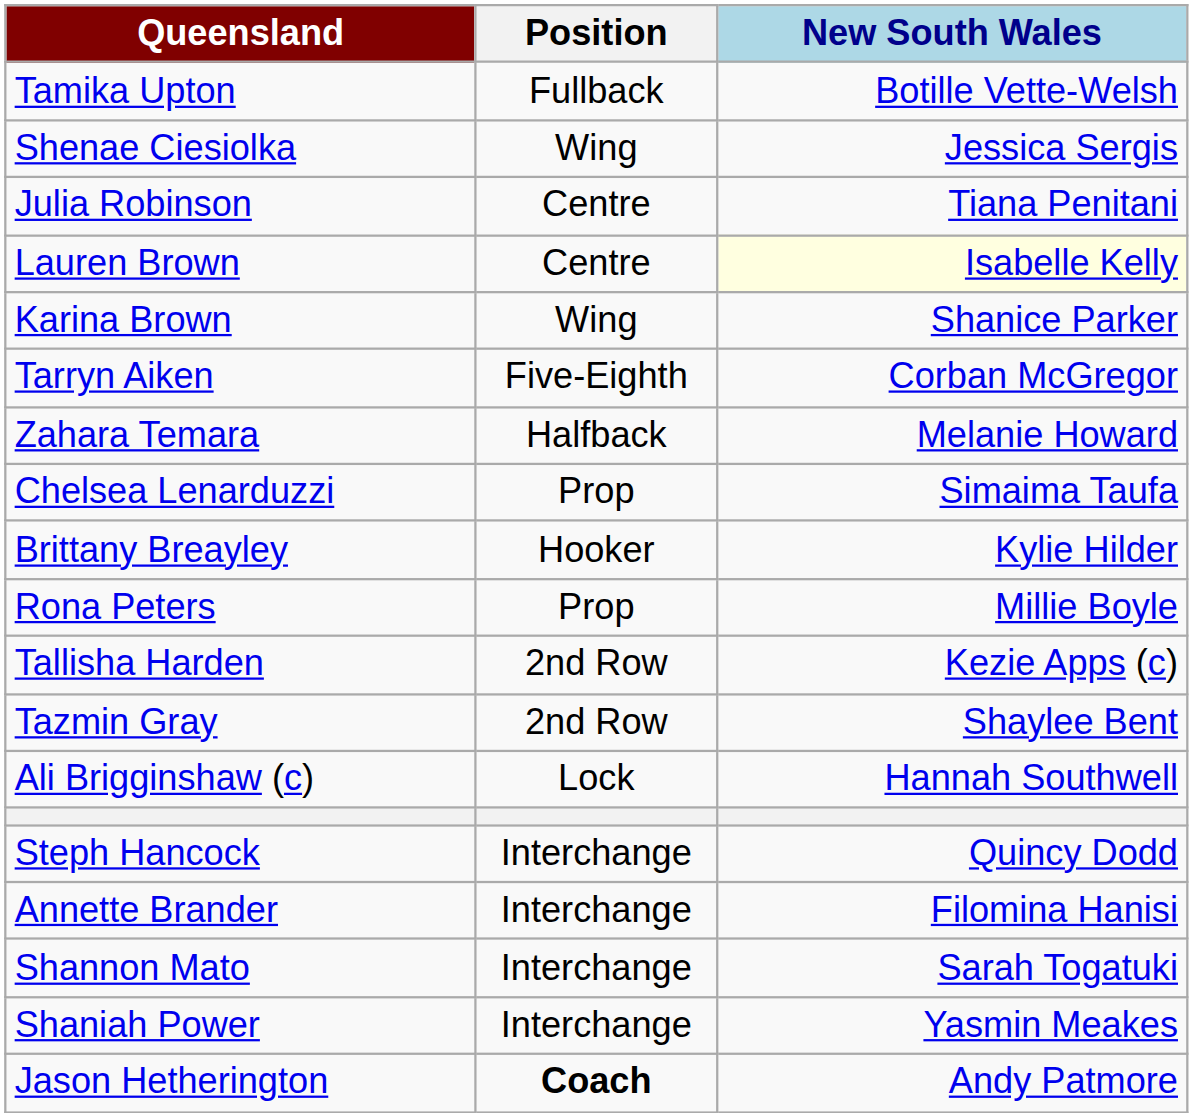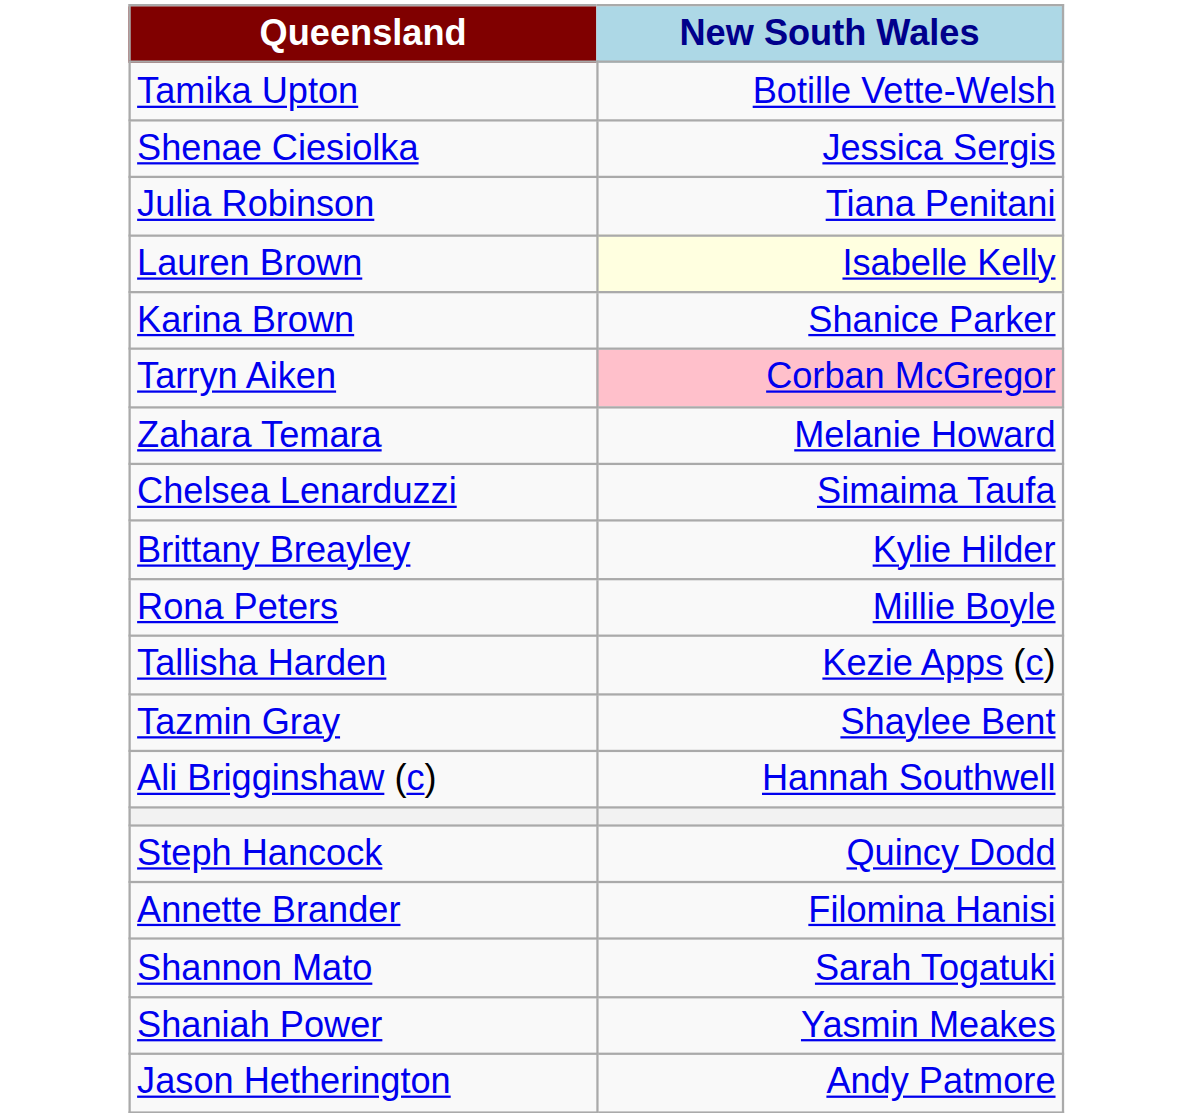 <table style="margin: 1em auto 1em auto" class="wikitable">
 <tr>
 <th align="centre" width="200" style="border: 2px ; background: maroon; color: white">Queensland</th>
-<th width="100">Position</th>
 <th align="centre" width="200" style="border: 2px ; background: lightblue; color: darkblue">New South Wales</th>
 </tr>
 <tr>
 <td style="text-align:left;"> <a href='#'>Tamika Upton</a></td>
-<td style="text-align:center;">Fullback</td>
 <td style="text-align:right;"><a href='#'>Botille Vette-Welsh</a> </td>
 </tr>
 <tr>
 <td style="text-align:left;"> <a href='#'>Shenae Ciesiolka</a></td>
-<td style="text-align:center;">Wing</td>
 <td style="text-align:right;"><a href='#'>Jessica Sergis</a> </td>
 </tr>
 <tr>
 <td style="text-align:left;"> <a href='#'>Julia Robinson</a></td>
-<td style="text-align:center;">Centre</td>
 <td style="text-align:right;"><a href='#'>Tiana Penitani</a> </td>
 </tr>
 <tr>
 <td style="text-align:left;"> <a href='#'>Lauren Brown</a></td>
-<td style="text-align:center;">Centre</td>
 <td style="background: lightyellow; text-align:right;"><a href='#'>Isabelle Kelly</a> </td>
 </tr>
 <tr>
 <td style="text-align:left;"> <a href='#'>Karina Brown</a></td>
-<td style="text-align:center;">Wing</td>
 <td style="text-align:right;"><a href='#'>Shanice Parker</a> </td>
 </tr>
 <tr>
 <td style="text-align:left;"> <a href='#'>Tarryn Aiken</a></td>
-<td style="text-align:center;">Five-Eighth</td>
-<td style="text-align:right;"><a href='#'>Corban McGregor</a> </td>
+<td style="background: pink; text-align:right;"><a href='#'>Corban McGregor</a> </td>
 </tr>
 <tr>
 <td style="text-align:left;"> <a href='#'>Zahara Temara</a></td>
-<td style="text-align:center;">Halfback</td>
 <td style="text-align:right;"><a href='#'>Melanie Howard</a> </td>
 </tr>
 <tr>
 <td style="text-align:left;"> <a href='#'>Chelsea Lenarduzzi</a></td>
-<td style="text-align:center;">Prop</td>
 <td style="text-align:right;"><a href='#'>Simaima Taufa</a> </td>
 </tr>
 <tr>
 <td style="text-align:left;"> <a href='#'>Brittany Breayley</a></td>
-<td style="text-align:center;">Hooker</td>
 <td style="text-align:right;"><a href='#'>Kylie Hilder</a> </td>
 </tr>
 <tr>
 <td style="text-align:left;"> <a href='#'>Rona Peters</a></td>
-<td style="text-align:center;">Prop</td>
 <td style="text-align:right;"><a href='#'>Millie Boyle</a> </td>
 </tr>
 <tr>
 <td style="text-align:left;"> <a href='#'>Tallisha Harden</a></td>
-<td style="text-align:center;">2nd Row</td>
 <td style="text-align:right;"><a href='#'>Kezie Apps</a> (<a href='#'>c</a>) </td>
 </tr>
 <tr>
 <td style="text-align:left;"> <a href='#'>Tazmin Gray</a></td>
-<td style="text-align:center;">2nd Row</td>
 <td style="text-align:right;"><a href='#'>Shaylee Bent</a> </td>
 </tr>
 <tr>
 <td style="text-align:left;"> <a href='#'>Ali Brigginshaw</a> (<a href='#'>c</a>)</td>
-<td style="text-align:center;">Lock</td>
 <td style="text-align:right;"><a href='#'>Hannah Southwell</a> </td>
 </tr>
 <tr>
 <th></th>
 <th></th>
-<th></th>
 </tr>
 <tr>
 <td style="text-align:left;"> <a href='#'>Steph Hancock</a></td>
-<td style="text-align:center;">Interchange</td>
 <td style="text-align:right;"><a href='#'>Quincy Dodd</a> </td>
 </tr>
 <tr>
 <td style="text-align:left;"> <a href='#'>Annette Brander</a></td>
-<td style="text-align:center;">Interchange</td>
 <td style="text-align:right;"><a href='#'>Filomina Hanisi</a> </td>
 </tr>
 <tr>
 <td style="text-align:left;"> <a href='#'>Shannon Mato</a></td>
-<td style="text-align:center;">Interchange</td>
 <td style="text-align:right;"><a href='#'>Sarah Togatuki</a> </td>
 </tr>
 <tr>
 <td style="text-align:left;"> <a href='#'>Shaniah Power</a></td>
-<td style="text-align:center;">Interchange</td>
 <td style="text-align:right;"><a href='#'>Yasmin Meakes</a> </td>
 </tr>
 <tr>
 <td style="text-align:left;"> <a href='#'>Jason Hetherington</a></td>
-<td style="text-align:center;"><strong>Coach</strong></td>
 <td style="text-align:right;"><a href='#'>Andy Patmore</a> </td>
 </tr>
 </table>
